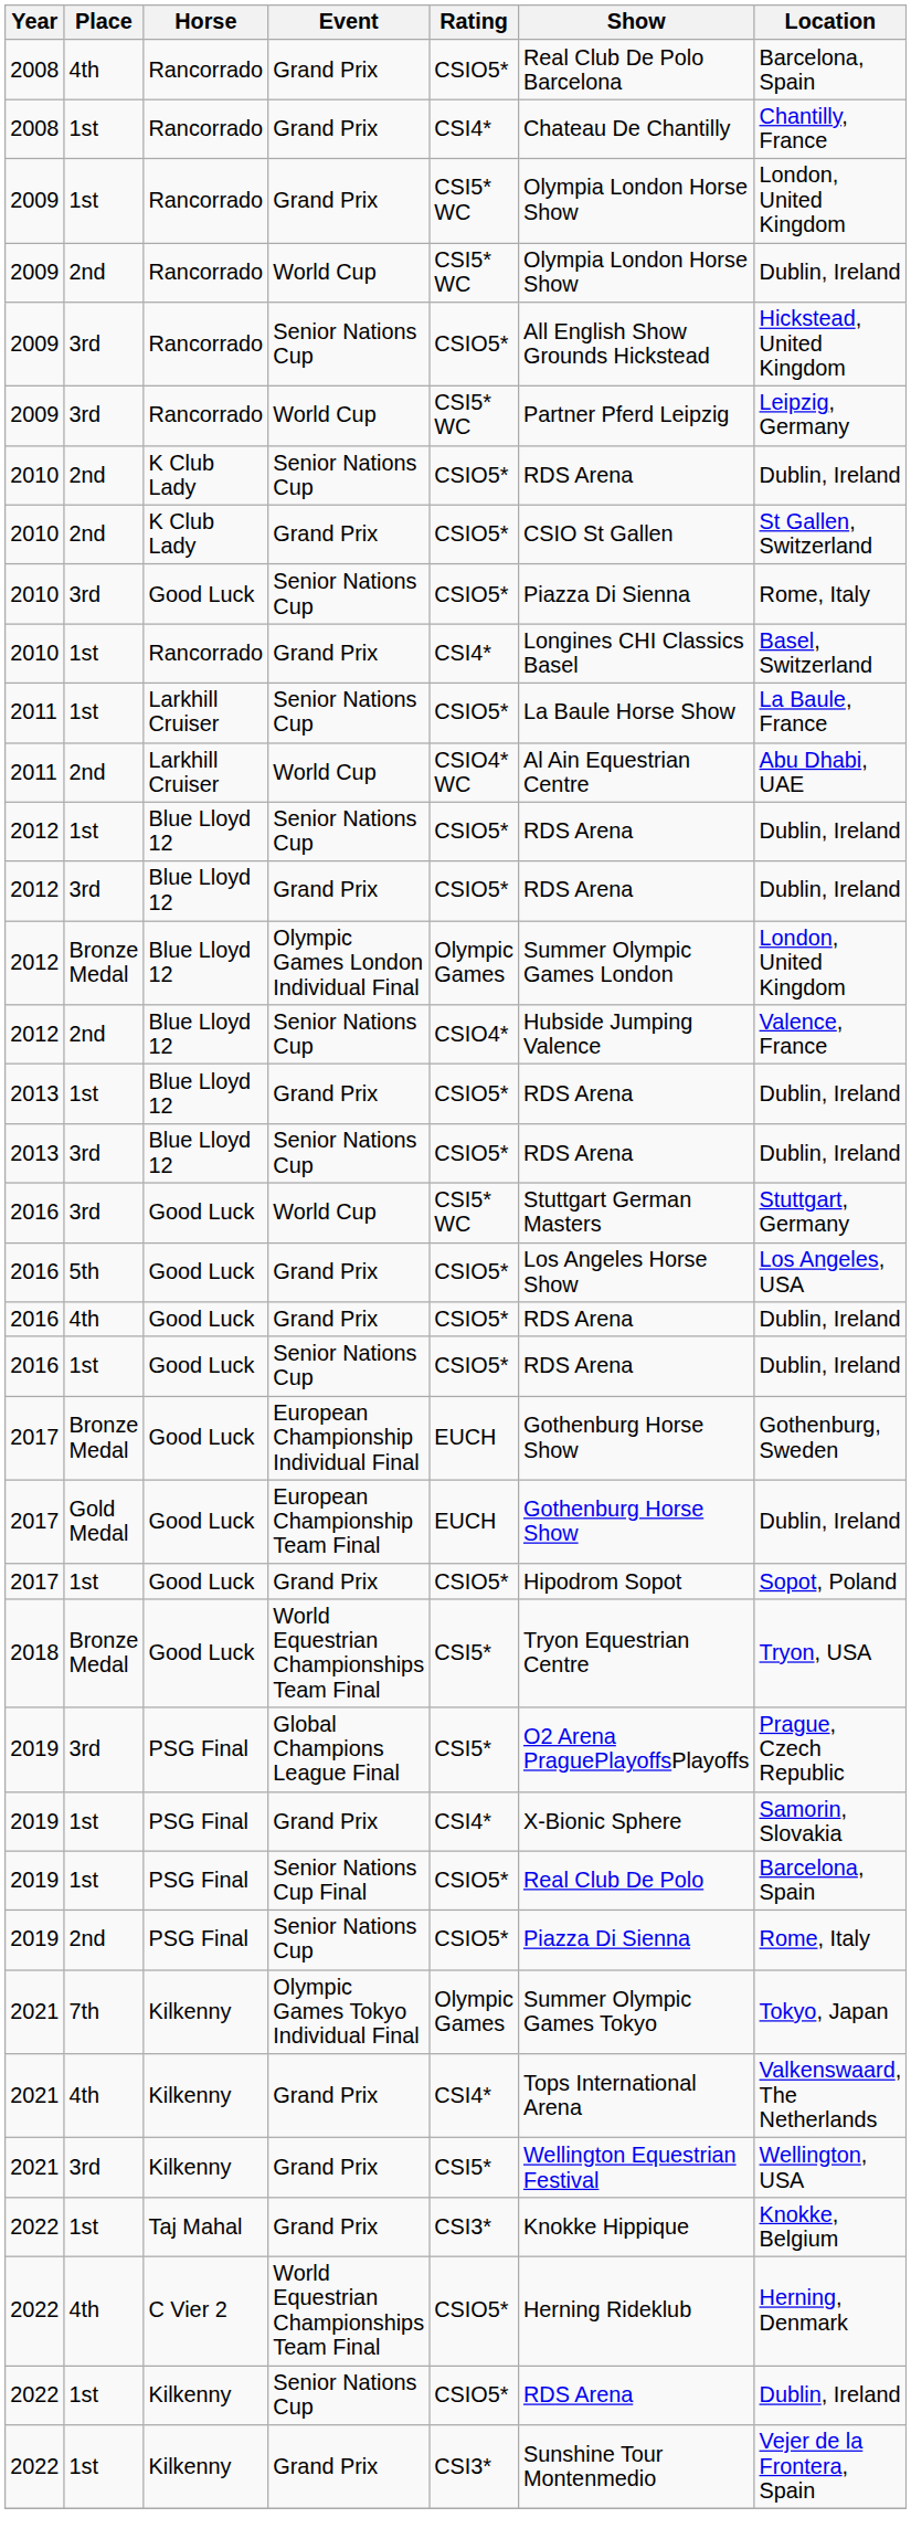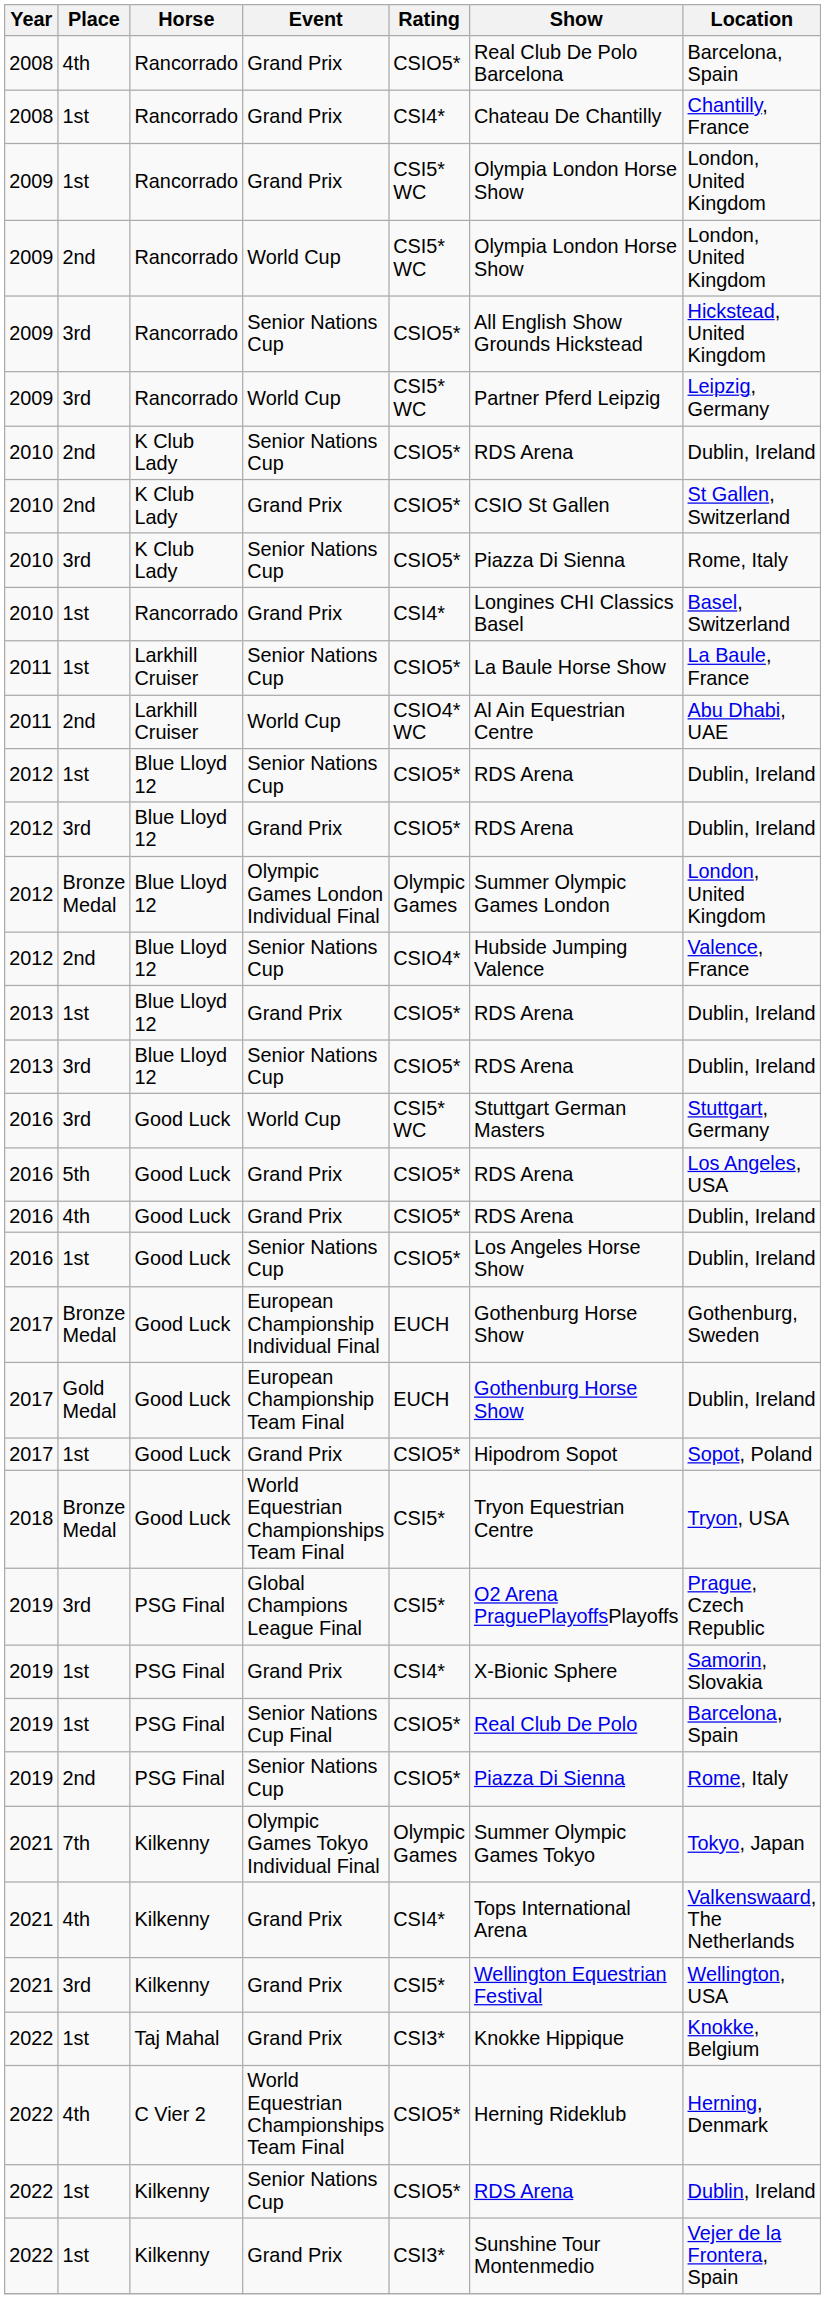 <table class="wikitable">
 <tr>
 <th>Year</th>
 <th>Place</th>
 <th>Horse</th>
 <th>Event</th>
 <th>Rating</th>
 <th>Show</th>
 <th>Location</th>
 </tr>
 <tr>
 <td>2008</td>
 <td>4th</td>
 <td>Rancorrado</td>
 <td>Grand Prix</td>
 <td>CSIO5*</td>
 <td>Real Club De Polo Barcelona</td>
 <td>Barcelona, Spain</td>
 </tr>
 <tr>
 <td>2008</td>
 <td>1st</td>
 <td>Rancorrado</td>
 <td>Grand Prix</td>
 <td>CSI4*</td>
 <td>Chateau De Chantilly</td>
 <td><a href='#'>Chantilly</a>, France</td>
 </tr>
 <tr>
 <td>2009</td>
 <td>1st</td>
 <td>Rancorrado</td>
 <td>Grand Prix</td>
 <td>CSI5* WC</td>
 <td>Olympia London Horse Show</td>
 <td>London, United Kingdom</td>
 </tr>
 <tr>
 <td>2009</td>
 <td>2nd</td>
 <td>Rancorrado</td>
 <td>World Cup</td>
 <td>CSI5* WC</td>
 <td>Olympia London Horse Show</td>
-<td>Dublin, Ireland</td>
+<td>London, United Kingdom</td>
 </tr>
 <tr>
 <td>2009</td>
 <td>3rd</td>
 <td>Rancorrado</td>
 <td>Senior Nations Cup</td>
 <td>CSIO5*</td>
 <td>All English Show Grounds Hickstead</td>
 <td><a href='#'>Hickstead</a>, United Kingdom</td>
 </tr>
 <tr>
 <td>2009</td>
 <td>3rd</td>
 <td>Rancorrado</td>
 <td>World Cup</td>
 <td>CSI5* WC</td>
 <td>Partner Pferd Leipzig</td>
 <td><a href='#'>Leipzig</a>, Germany</td>
 </tr>
 <tr>
 <td>2010</td>
 <td>2nd</td>
 <td>K Club Lady</td>
 <td>Senior Nations Cup</td>
 <td>CSIO5*</td>
 <td>RDS Arena</td>
 <td>Dublin, Ireland</td>
 </tr>
 <tr>
 <td>2010</td>
 <td>2nd</td>
 <td>K Club Lady</td>
 <td>Grand Prix</td>
 <td>CSIO5*</td>
 <td>CSIO St Gallen</td>
 <td><a href='#'>St Gallen</a>, Switzerland</td>
 </tr>
 <tr>
 <td>2010</td>
 <td>3rd</td>
-<td>Good Luck</td>
+<td>K Club Lady</td>
 <td>Senior Nations Cup</td>
 <td>CSIO5*</td>
 <td>Piazza Di Sienna</td>
 <td>Rome, Italy</td>
 </tr>
 <tr>
 <td>2010</td>
 <td>1st</td>
 <td>Rancorrado</td>
 <td>Grand Prix</td>
 <td>CSI4*</td>
 <td>Longines CHI Classics Basel</td>
 <td><a href='#'>Basel</a>, Switzerland</td>
 </tr>
 <tr>
 <td>2011</td>
 <td>1st</td>
 <td>Larkhill Cruiser</td>
 <td>Senior Nations Cup</td>
 <td>CSIO5*</td>
 <td>La Baule Horse Show</td>
 <td><a href='#'>La Baule</a>, France</td>
 </tr>
 <tr>
 <td>2011</td>
 <td>2nd</td>
 <td>Larkhill Cruiser</td>
 <td>World Cup</td>
 <td>CSIO4* WC</td>
 <td>Al Ain Equestrian Centre</td>
 <td><a href='#'>Abu Dhabi</a>, UAE</td>
 </tr>
 <tr>
 <td>2012</td>
 <td>1st</td>
 <td>Blue Lloyd 12</td>
 <td>Senior Nations Cup</td>
 <td>CSIO5*</td>
 <td>RDS Arena</td>
 <td>Dublin, Ireland</td>
 </tr>
 <tr>
 <td>2012</td>
 <td>3rd</td>
 <td>Blue Lloyd 12</td>
 <td>Grand Prix</td>
 <td>CSIO5*</td>
 <td>RDS Arena</td>
 <td>Dublin, Ireland</td>
 </tr>
 <tr>
 <td>2012</td>
 <td>Bronze Medal</td>
 <td>Blue Lloyd 12</td>
 <td>Olympic Games London Individual Final</td>
 <td>Olympic Games</td>
 <td>Summer Olympic Games London</td>
 <td><a href='#'>London</a>, United Kingdom</td>
 </tr>
 <tr>
 <td>2012</td>
 <td>2nd</td>
 <td>Blue Lloyd 12</td>
 <td>Senior Nations Cup</td>
 <td>CSIO4*</td>
 <td>Hubside Jumping Valence</td>
 <td><a href='#'>Valence</a>, France</td>
 </tr>
 <tr>
 <td>2013</td>
 <td>1st</td>
 <td>Blue Lloyd 12</td>
 <td>Grand Prix</td>
 <td>CSIO5*</td>
 <td>RDS Arena</td>
 <td>Dublin, Ireland</td>
 </tr>
 <tr>
 <td>2013</td>
 <td>3rd</td>
 <td>Blue Lloyd 12</td>
 <td>Senior Nations Cup</td>
 <td>CSIO5*</td>
 <td>RDS Arena</td>
 <td>Dublin, Ireland</td>
 </tr>
 <tr>
 <td>2016</td>
 <td>3rd</td>
 <td>Good Luck</td>
 <td>World Cup</td>
 <td>CSI5* WC</td>
 <td>Stuttgart German Masters</td>
 <td><a href='#'>Stuttgart</a>, Germany</td>
 </tr>
 <tr>
 <td>2016</td>
 <td>5th</td>
 <td>Good Luck</td>
 <td>Grand Prix</td>
 <td>CSIO5*</td>
-<td>Los Angeles Horse Show</td>
+<td>RDS Arena</td>
 <td><a href='#'>Los Angeles</a>, USA</td>
 </tr>
 <tr>
 <td>2016</td>
 <td>4th</td>
 <td>Good Luck</td>
 <td>Grand Prix</td>
 <td>CSIO5*</td>
 <td>RDS Arena</td>
 <td>Dublin, Ireland</td>
 </tr>
 <tr>
 <td>2016</td>
 <td>1st</td>
 <td>Good Luck</td>
 <td>Senior Nations Cup</td>
 <td>CSIO5*</td>
-<td>RDS Arena</td>
+<td>Los Angeles Horse Show</td>
 <td>Dublin, Ireland</td>
 </tr>
 <tr>
 <td>2017</td>
 <td>Bronze Medal</td>
 <td>Good Luck</td>
 <td>European Championship Individual Final</td>
 <td>EUCH</td>
 <td>Gothenburg Horse Show</td>
 <td>Gothenburg, Sweden</td>
 </tr>
 <tr>
 <td>2017</td>
 <td>Gold Medal</td>
 <td>Good Luck</td>
 <td>European Championship Team Final</td>
 <td>EUCH</td>
 <td><a href='#'>Gothenburg Horse Show</a></td>
 <td>Dublin, Ireland</td>
 </tr>
 <tr>
 <td>2017</td>
 <td>1st</td>
 <td>Good Luck</td>
 <td>Grand Prix</td>
 <td>CSIO5*</td>
 <td>Hipodrom Sopot</td>
 <td><a href='#'>Sopot</a>, Poland</td>
 </tr>
 <tr>
 <td>2018</td>
 <td>Bronze Medal</td>
 <td>Good Luck</td>
 <td>World Equestrian Championships Team Final</td>
 <td>CSI5*</td>
 <td>Tryon Equestrian Centre</td>
 <td><a href='#'>Tryon</a>, USA</td>
 </tr>
 <tr>
 <td>2019</td>
 <td>3rd</td>
 <td>PSG Final</td>
 <td>Global Champions League Final</td>
 <td>CSI5*</td>
 <td><a href='#'>O2 Arena PraguePlayoffs</a>Playoffs</td>
 <td><a href='#'>Prague</a>, Czech Republic</td>
 </tr>
 <tr>
 <td>2019</td>
 <td>1st</td>
 <td>PSG Final</td>
 <td>Grand Prix</td>
 <td>CSI4*</td>
 <td>X-Bionic Sphere</td>
 <td><a href='#'>Samorin</a>, Slovakia</td>
 </tr>
 <tr>
 <td>2019</td>
 <td>1st</td>
 <td>PSG Final</td>
 <td>Senior Nations Cup Final</td>
 <td>CSIO5*</td>
 <td><a href='#'>Real Club De Polo</a></td>
 <td><a href='#'>Barcelona</a>, Spain</td>
 </tr>
 <tr>
 <td>2019</td>
 <td>2nd</td>
 <td>PSG Final</td>
 <td>Senior Nations Cup</td>
 <td>CSIO5*</td>
 <td><a href='#'>Piazza Di Sienna</a></td>
 <td><a href='#'>Rome</a>, Italy</td>
 </tr>
 <tr>
 <td>2021</td>
 <td>7th</td>
 <td>Kilkenny</td>
 <td>Olympic Games Tokyo Individual Final</td>
 <td>Olympic Games</td>
 <td>Summer Olympic Games Tokyo</td>
 <td><a href='#'>Tokyo</a>, Japan</td>
 </tr>
 <tr>
 <td>2021</td>
 <td>4th</td>
 <td>Kilkenny</td>
 <td>Grand Prix</td>
 <td>CSI4*</td>
 <td>Tops International Arena</td>
 <td><a href='#'>Valkenswaard</a>, The Netherlands</td>
 </tr>
 <tr>
 <td>2021</td>
 <td>3rd</td>
 <td>Kilkenny</td>
 <td>Grand Prix</td>
 <td>CSI5*</td>
 <td><a href='#'>Wellington Equestrian Festival</a></td>
 <td><a href='#'>Wellington</a>, USA</td>
 </tr>
 <tr>
 <td>2022</td>
 <td>1st</td>
 <td>Taj Mahal</td>
 <td>Grand Prix</td>
 <td>CSI3*</td>
 <td>Knokke Hippique</td>
 <td><a href='#'>Knokke</a>, Belgium</td>
 </tr>
 <tr>
 <td>2022</td>
 <td>4th</td>
 <td>C Vier 2</td>
 <td>World Equestrian Championships Team Final</td>
 <td>CSIO5*</td>
 <td>Herning Rideklub</td>
 <td><a href='#'>Herning</a>, Denmark</td>
 </tr>
 <tr>
 <td>2022</td>
 <td>1st</td>
 <td>Kilkenny</td>
 <td>Senior Nations Cup</td>
 <td>CSIO5*</td>
 <td><a href='#'>RDS Arena</a></td>
 <td><a href='#'>Dublin</a>, Ireland</td>
 </tr>
 <tr>
 <td>2022</td>
 <td>1st</td>
 <td>Kilkenny</td>
 <td>Grand Prix</td>
 <td>CSI3*</td>
 <td>Sunshine Tour Montenmedio</td>
 <td><a href='#'>Vejer de la Frontera</a>, Spain</td>
 </tr>
 <tr>
 </tr>
 </table>
